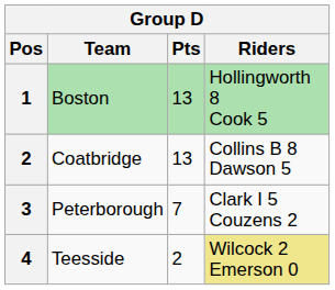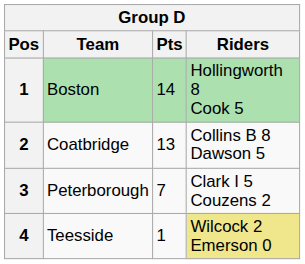 <table class="wikitable">
 <tr>
 <th colspan="4">Group D</th>
 </tr>
 <tr>
 <th width=20>Pos</th>
 <th width=80>Team</th>
 <th width=20>Pts</th>
 <th width=100>Riders</th>
 </tr>
 <tr style="background:#ACE1AF;">
 <th>1</th>
 <td>Boston</td>
-<td>13</td>
+<td>14</td>
 <td>Hollingworth 8<br>Cook 5</td>
 </tr>
 <tr>
 <th>2</th>
 <td>Coatbridge</td>
 <td>13</td>
 <td>Collins B 8<br>Dawson 5</td>
 </tr>
 <tr>
 <th>3</th>
 <td>Peterborough</td>
 <td>7</td>
 <td>Clark I 5<br>Couzens 2</td>
 </tr>
 <tr>
 <th>4</th>
 <td>Teesside</td>
-<td>2</td>
+<td>1</td>
 <td style="background: khaki;">Wilcock 2<br>Emerson 0</td>
 </tr>
 </table>
